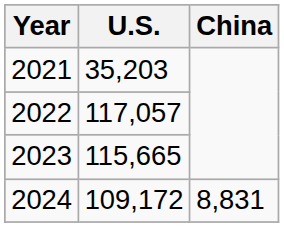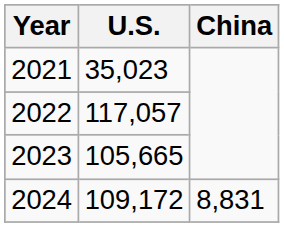 <table class="wikitable">
 <tr>
 <th>Year</th>
 <th>U.S.</th>
 <th>China</th>
 </tr>
 <tr>
 <td>2021</td>
-<td>35,203</td>
+<td>35,023</td>
 <td rowspan="3"></td>
 </tr>
 <tr>
 <td>2022</td>
 <td>117,057</td>
 </tr>
 <tr>
 <td>2023</td>
-<td>115,665</td>
+<td>105,665</td>
 </tr>
 <tr>
 <td>2024</td>
 <td>109,172</td>
 <td>8,831</td>
 </tr>
 </table>
